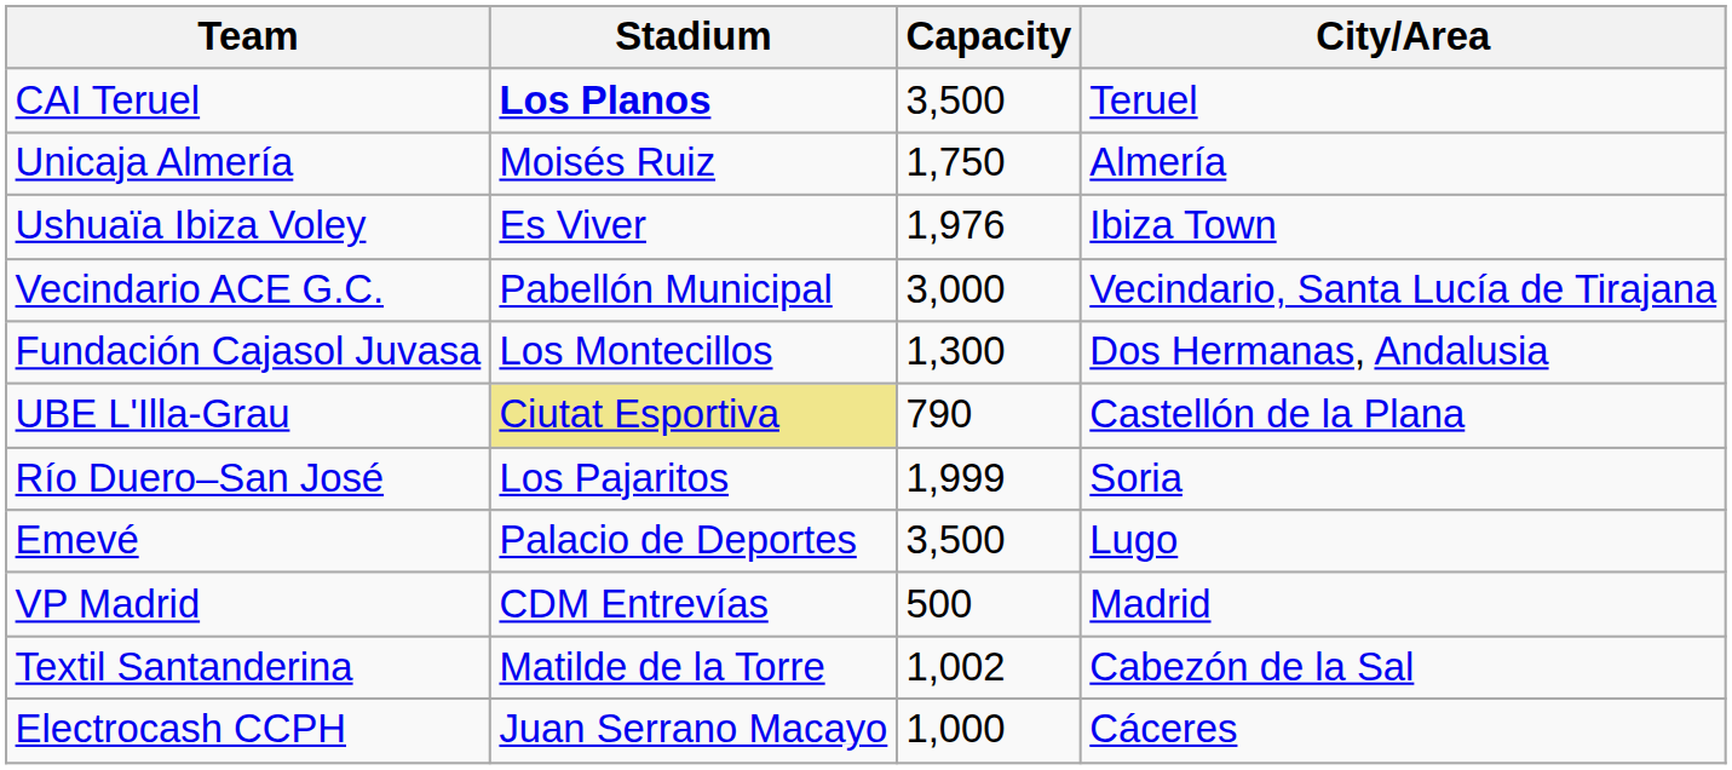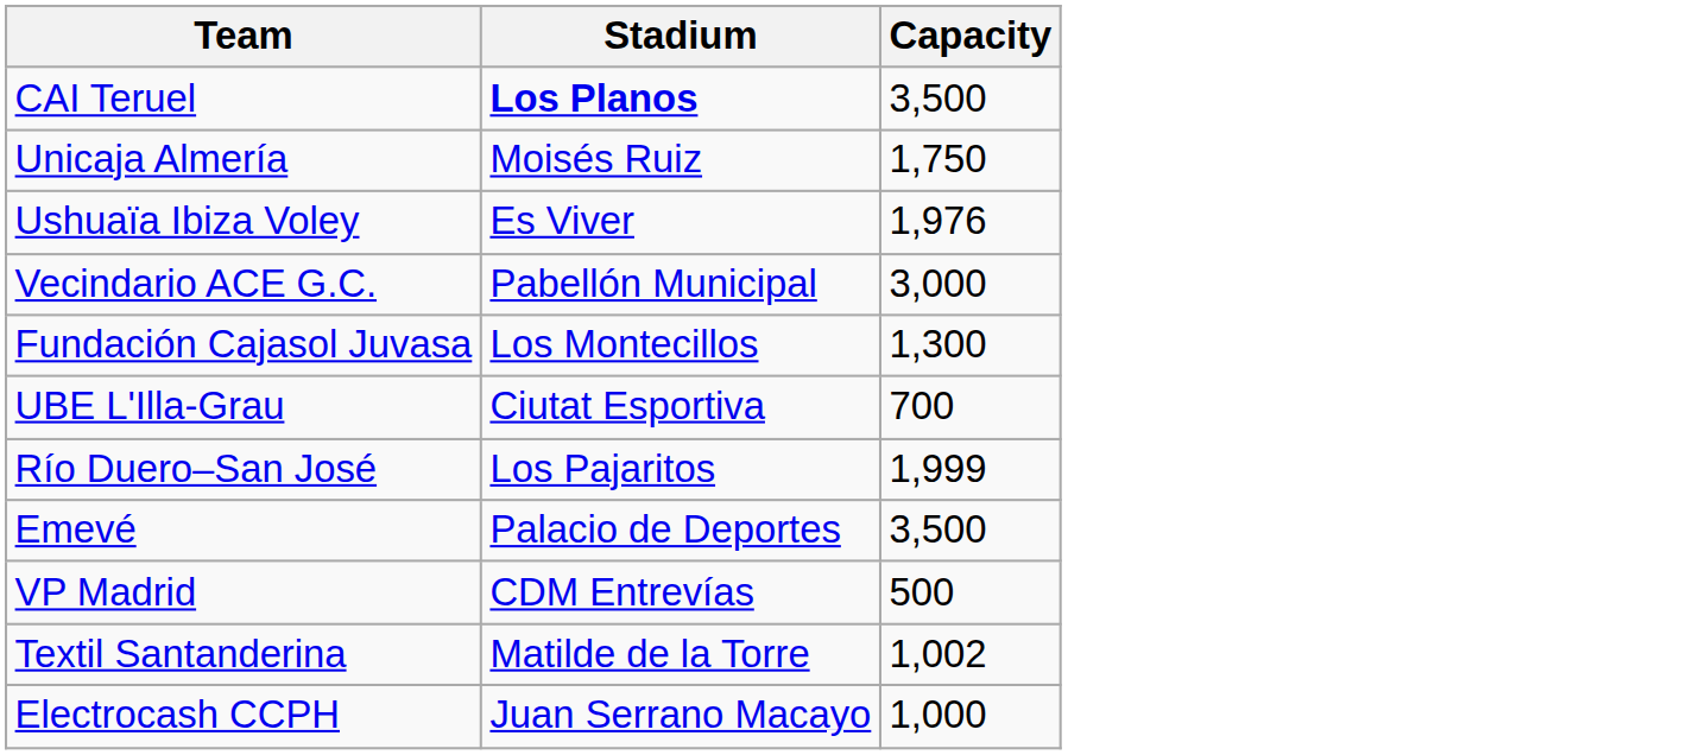 <table class="wikitable sortable">
 <tr>
 <th>Team</th>
 <th>Stadium</th>
 <th>Capacity</th>
-<th>City/Area</th>
 </tr>
 <tr>
 <td><a href='#'>CAI Teruel</a></td>
 <td><strong><a href='#'>Los Planos</a></strong></td>
 <td>3,500</td>
-<td><a href='#'>Teruel</a></td>
 </tr>
 <tr>
 <td><a href='#'>Unicaja Almería</a></td>
 <td><a href='#'>Moisés Ruiz</a></td>
 <td>1,750</td>
-<td><a href='#'>Almería</a></td>
 </tr>
 <tr>
 <td><a href='#'>Ushuaïa Ibiza Voley</a></td>
 <td><a href='#'>Es Viver</a></td>
 <td>1,976</td>
-<td><a href='#'>Ibiza Town</a></td>
 </tr>
 <tr>
 <td><a href='#'>Vecindario ACE G.C.</a></td>
 <td><a href='#'>Pabellón Municipal</a></td>
 <td>3,000</td>
-<td><a href='#'>Vecindario, Santa Lucía de Tirajana</a></td>
 </tr>
 <tr>
 <td><a href='#'>Fundación Cajasol Juvasa</a></td>
 <td><a href='#'>Los Montecillos</a></td>
 <td>1,300</td>
-<td><a href='#'>Dos Hermanas</a>, <a href='#'>Andalusia</a></td>
 </tr>
 <tr>
 <td><a href='#'>UBE L'Illa-Grau</a></td>
-<td style="background: khaki;"><a href='#'>Ciutat Esportiva</a></td>
-<td>790</td>
-<td><a href='#'>Castellón de la Plana</a></td>
+<td><a href='#'>Ciutat Esportiva</a></td>
+<td>700</td>
 </tr>
 <tr>
 <td><a href='#'>Río Duero–San José</a></td>
 <td><a href='#'>Los Pajaritos</a></td>
 <td>1,999</td>
-<td><a href='#'>Soria</a></td>
 </tr>
 <tr>
 <td><a href='#'>Emevé</a></td>
 <td><a href='#'>Palacio de Deportes</a></td>
 <td>3,500</td>
-<td><a href='#'>Lugo</a></td>
 </tr>
 <tr>
 <td><a href='#'>VP Madrid</a></td>
 <td><a href='#'>CDM Entrevías</a></td>
 <td>500</td>
-<td><a href='#'>Madrid</a></td>
 </tr>
 <tr>
 <td><a href='#'>Textil Santanderina</a></td>
 <td><a href='#'>Matilde de la Torre</a></td>
 <td>1,002</td>
-<td><a href='#'>Cabezón de la Sal</a></td>
 </tr>
 <tr>
 <td><a href='#'>Electrocash CCPH</a></td>
 <td><a href='#'>Juan Serrano Macayo</a></td>
 <td>1,000</td>
-<td><a href='#'>Cáceres</a></td>
 </tr>
 </table>
